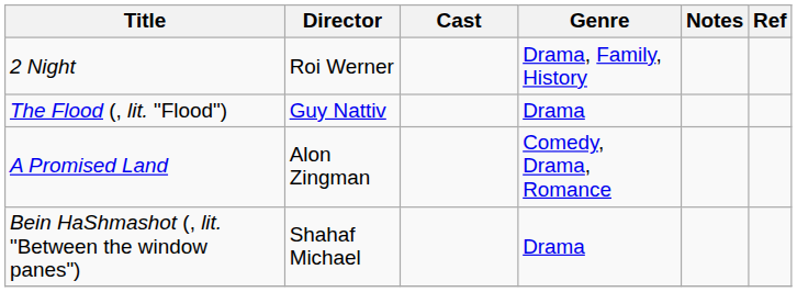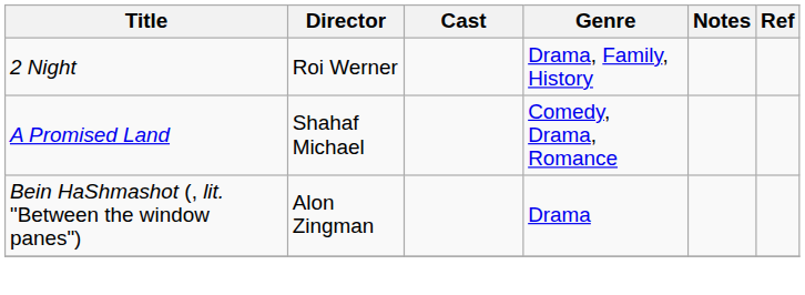 <table class="wikitable">
 <tr>
 <th>Title</th>
 <th>Director</th>
 <th width=15%>Cast</th>
 <th>Genre</th>
 <th>Notes</th>
 <th>Ref</th>
 </tr>
 <tr>
 <td><em>2 Night</em></td>
 <td>Roi Werner</td>
 <td></td>
 <td><a href='#'>Drama</a>, <a href='#'>Family</a>, <a href='#'>History</a></td>
 <td></td>
 <td></td>
 </tr>
 <tr>
-<td><em><a href='#'>The Flood</a></em> (, <em>lit.</em> "Flood")</td>
-<td><a href='#'>Guy Nattiv</a></td>
-<td></td>
-<td><a href='#'>Drama</a></td>
-<td></td>
-<td></td>
-</tr>
-<tr>
 <td><em><a href='#'>A Promised Land</a></em></td>
-<td>Alon Zingman</td>
+<td>Shahaf Michael</td>
 <td></td>
 <td><a href='#'>Comedy</a>, <a href='#'>Drama</a>, <a href='#'>Romance</a></td>
 <td></td>
 <td></td>
 </tr>
 <tr>
 <td><em>Bein HaShmashot</em> (, <em>lit.</em> "Between the window panes")</td>
-<td>Shahaf Michael</td>
+<td>Alon Zingman</td>
 <td></td>
 <td><a href='#'>Drama</a></td>
 <td></td>
 <td></td>
 </tr>
 <tr>
 </tr>
 </table>
